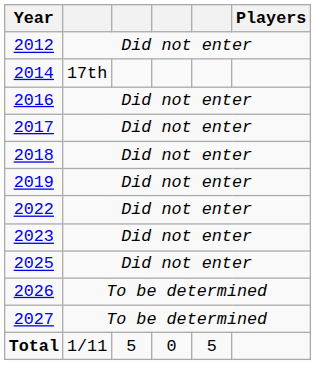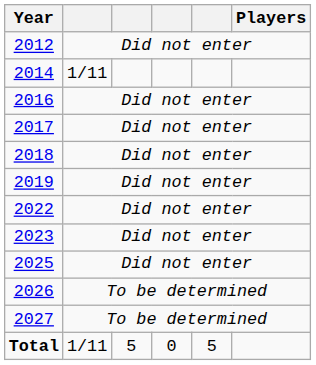 <table class="wikitable" style="text-align: center;">
 <tr>
 <th>Year</th>
 <th></th>
 <th width=25px></th>
 <th width=25px></th>
 <th width=25px></th>
 <th>Players</th>
 </tr>
 <tr>
 <td> <a href='#'>2012</a></td>
 <td colspan=5><em>Did not enter</em></td>
 </tr>
 <tr>
 <td> <a href='#'>2014</a></td>
-<td>17th</td>
+<td>1/11</td>
 <td></td>
 <td></td>
 <td></td>
 <td align=left></td>
 </tr>
 <tr>
 <td> <a href='#'>2016</a></td>
 <td colspan=5><em>Did not enter</em></td>
 </tr>
 <tr>
 <td> <a href='#'>2017</a></td>
 <td colspan=5><em>Did not enter</em></td>
 </tr>
 <tr>
 <td> <a href='#'>2018</a></td>
 <td colspan=5><em>Did not enter</em></td>
 </tr>
 <tr>
 <td> <a href='#'>2019</a></td>
 <td colspan=5><em>Did not enter</em></td>
 </tr>
 <tr>
 <td> <a href='#'>2022</a></td>
 <td colspan=5><em>Did not enter</em></td>
 </tr>
 <tr>
 <td> <a href='#'>2023</a></td>
 <td colspan=5><em>Did not enter</em></td>
 </tr>
 <tr>
 <td> <a href='#'>2025</a></td>
 <td colspan=5><em>Did not enter</em></td>
 </tr>
 <tr>
 <td> <a href='#'>2026</a></td>
 <td colspan=5><em>To be determined</em></td>
 </tr>
 <tr>
 <td> <a href='#'>2027</a></td>
 <td colspan=5><em>To be determined</em></td>
 </tr>
 <tr>
 <td><strong>Total</strong></td>
 <td>1/11</td>
 <td>5</td>
 <td>0</td>
 <td>5</td>
 <td></td>
 </tr>
 </table>
